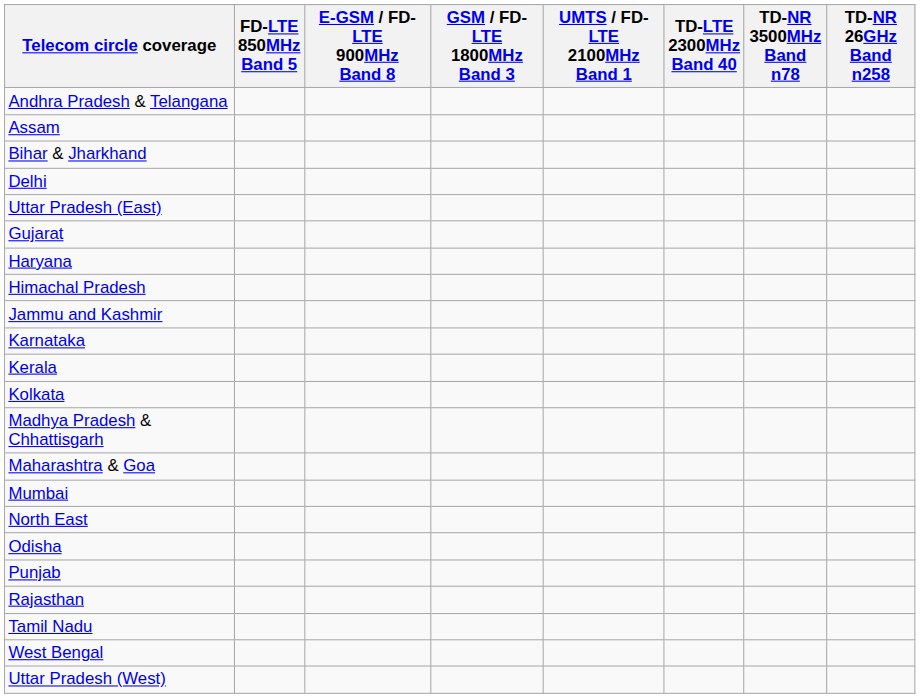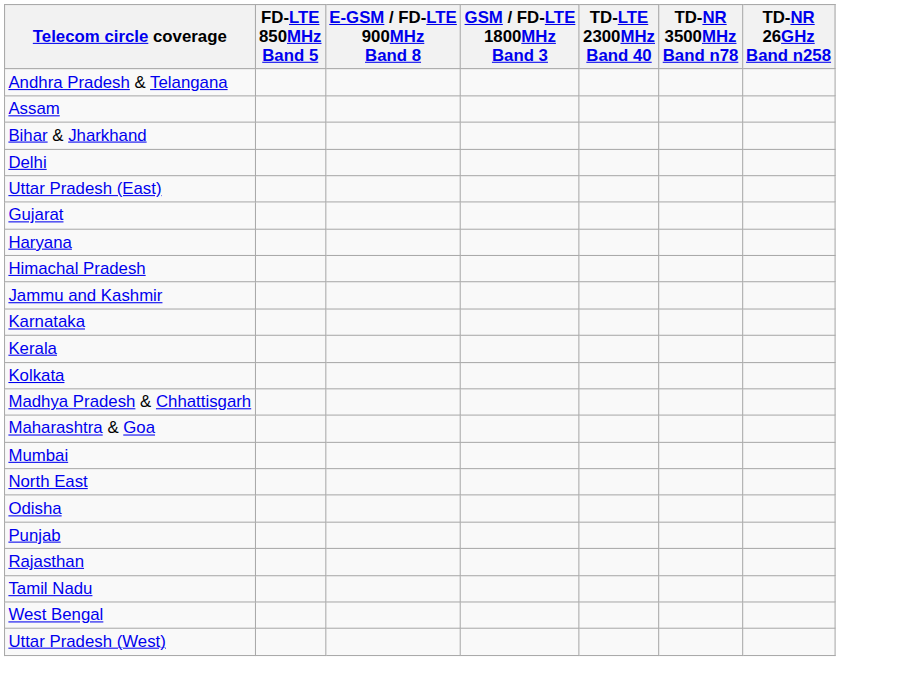 <table class="wikitable sortable plainrowheaders">
 <tr style="background:#ccc; text-align:center;">
 <th scope="col"><a href='#'>Telecom circle</a> coverage</th>
 <th scope="col">FD-<a href='#'>LTE</a><br>850<a href='#'>MHz</a><br><a href='#'>Band 5</a></th>
 <th scope="col"><a href='#'>E-GSM</a> / FD-<a href='#'>LTE</a><br>900<a href='#'>MHz</a><br><a href='#'>Band 8</a></th>
 <th scope="col"><a href='#'>GSM</a> / FD-<a href='#'>LTE</a><br>1800<a href='#'>MHz</a><br><a href='#'>Band 3</a></th>
-<th scope="col"><a href='#'>UMTS</a> / FD-<a href='#'>LTE</a><br>2100<a href='#'>MHz</a><br><a href='#'>Band 1</a></th>
 <th scope="col">TD-<a href='#'>LTE</a><br>2300<a href='#'>MHz</a><br><a href='#'>Band 40</a></th>
 <th scope="col">TD-<a href='#'>NR</a><br>3500<a href='#'>MHz</a><br><a href='#'>Band n78</a></th>
 <th scope="col">TD-<a href='#'>NR</a><br>26<a href='#'>GHz</a><br><a href='#'>Band n258</a></th>
 </tr>
 <tr>
 <td><a href='#'>Andhra Pradesh</a> & <a href='#'>Telangana</a></td>
-<td></td>
 <td></td>
 <td></td>
 <td></td>
 <td></td>
 <td></td>
 <td></td>
 </tr>
 <tr>
 <td><a href='#'>Assam</a></td>
 <td></td>
 <td></td>
 <td></td>
 <td></td>
 <td></td>
 <td></td>
-<td></td>
 </tr>
 <tr>
 <td><a href='#'>Bihar</a> & <a href='#'>Jharkhand</a></td>
-<td></td>
 <td></td>
 <td></td>
 <td></td>
 <td></td>
 <td></td>
 <td></td>
 </tr>
 <tr>
 <td><a href='#'>Delhi</a></td>
 <td></td>
 <td></td>
 <td></td>
 <td></td>
 <td></td>
 <td></td>
-<td></td>
 </tr>
 <tr>
 <td><a href='#'>Uttar Pradesh (East)</a></td>
-<td></td>
 <td></td>
 <td></td>
 <td></td>
 <td></td>
 <td></td>
 <td></td>
 </tr>
 <tr>
 <td><a href='#'>Gujarat</a></td>
 <td></td>
 <td></td>
 <td></td>
 <td></td>
 <td></td>
 <td></td>
-<td></td>
 </tr>
 <tr>
 <td><a href='#'>Haryana</a></td>
-<td></td>
 <td></td>
 <td></td>
 <td></td>
 <td></td>
 <td></td>
 <td></td>
 </tr>
 <tr>
 <td><a href='#'>Himachal Pradesh</a></td>
 <td></td>
 <td></td>
 <td></td>
 <td></td>
 <td></td>
 <td></td>
-<td></td>
 </tr>
 <tr>
 <td><a href='#'>Jammu and Kashmir</a></td>
-<td></td>
 <td></td>
 <td></td>
 <td></td>
 <td></td>
 <td></td>
 <td></td>
 </tr>
 <tr>
 <td><a href='#'>Karnataka</a></td>
 <td></td>
 <td></td>
 <td></td>
 <td></td>
 <td></td>
 <td></td>
-<td></td>
 </tr>
 <tr>
 <td><a href='#'>Kerala</a></td>
-<td></td>
 <td></td>
 <td></td>
 <td></td>
 <td></td>
 <td></td>
 <td></td>
 </tr>
 <tr>
 <td><a href='#'>Kolkata</a></td>
 <td></td>
 <td></td>
 <td></td>
 <td></td>
 <td></td>
 <td></td>
-<td></td>
 </tr>
 <tr>
 <td><a href='#'>Madhya Pradesh</a> & <a href='#'>Chhattisgarh</a></td>
-<td></td>
 <td></td>
 <td></td>
 <td></td>
 <td></td>
 <td></td>
 <td></td>
 </tr>
 <tr>
 <td><a href='#'>Maharashtra</a> & <a href='#'>Goa</a></td>
 <td></td>
 <td></td>
 <td></td>
 <td></td>
 <td></td>
 <td></td>
-<td></td>
 </tr>
 <tr>
 <td><a href='#'>Mumbai</a></td>
-<td></td>
 <td></td>
 <td></td>
 <td></td>
 <td></td>
 <td></td>
 <td></td>
 </tr>
 <tr>
 <td><a href='#'>North East</a></td>
 <td></td>
 <td></td>
 <td></td>
 <td></td>
 <td></td>
 <td></td>
-<td></td>
 </tr>
 <tr>
 <td><a href='#'>Odisha</a></td>
-<td></td>
 <td></td>
 <td></td>
 <td></td>
 <td></td>
 <td></td>
 <td></td>
 </tr>
 <tr>
 <td><a href='#'>Punjab</a></td>
 <td></td>
 <td></td>
 <td></td>
 <td></td>
 <td></td>
 <td></td>
-<td></td>
 </tr>
 <tr>
 <td><a href='#'>Rajasthan</a></td>
-<td></td>
 <td></td>
 <td></td>
 <td></td>
 <td></td>
 <td></td>
 <td></td>
 </tr>
 <tr>
 <td><a href='#'>Tamil Nadu</a></td>
 <td></td>
 <td></td>
 <td></td>
 <td></td>
 <td></td>
 <td></td>
-<td></td>
 </tr>
 <tr>
 <td><a href='#'>West Bengal</a></td>
-<td></td>
 <td></td>
 <td></td>
 <td></td>
 <td></td>
 <td></td>
 <td></td>
 </tr>
 <tr>
 <td><a href='#'>Uttar Pradesh (West)</a></td>
 <td></td>
 <td></td>
 <td></td>
 <td></td>
 <td></td>
 <td></td>
-<td></td>
 </tr>
 </table>
